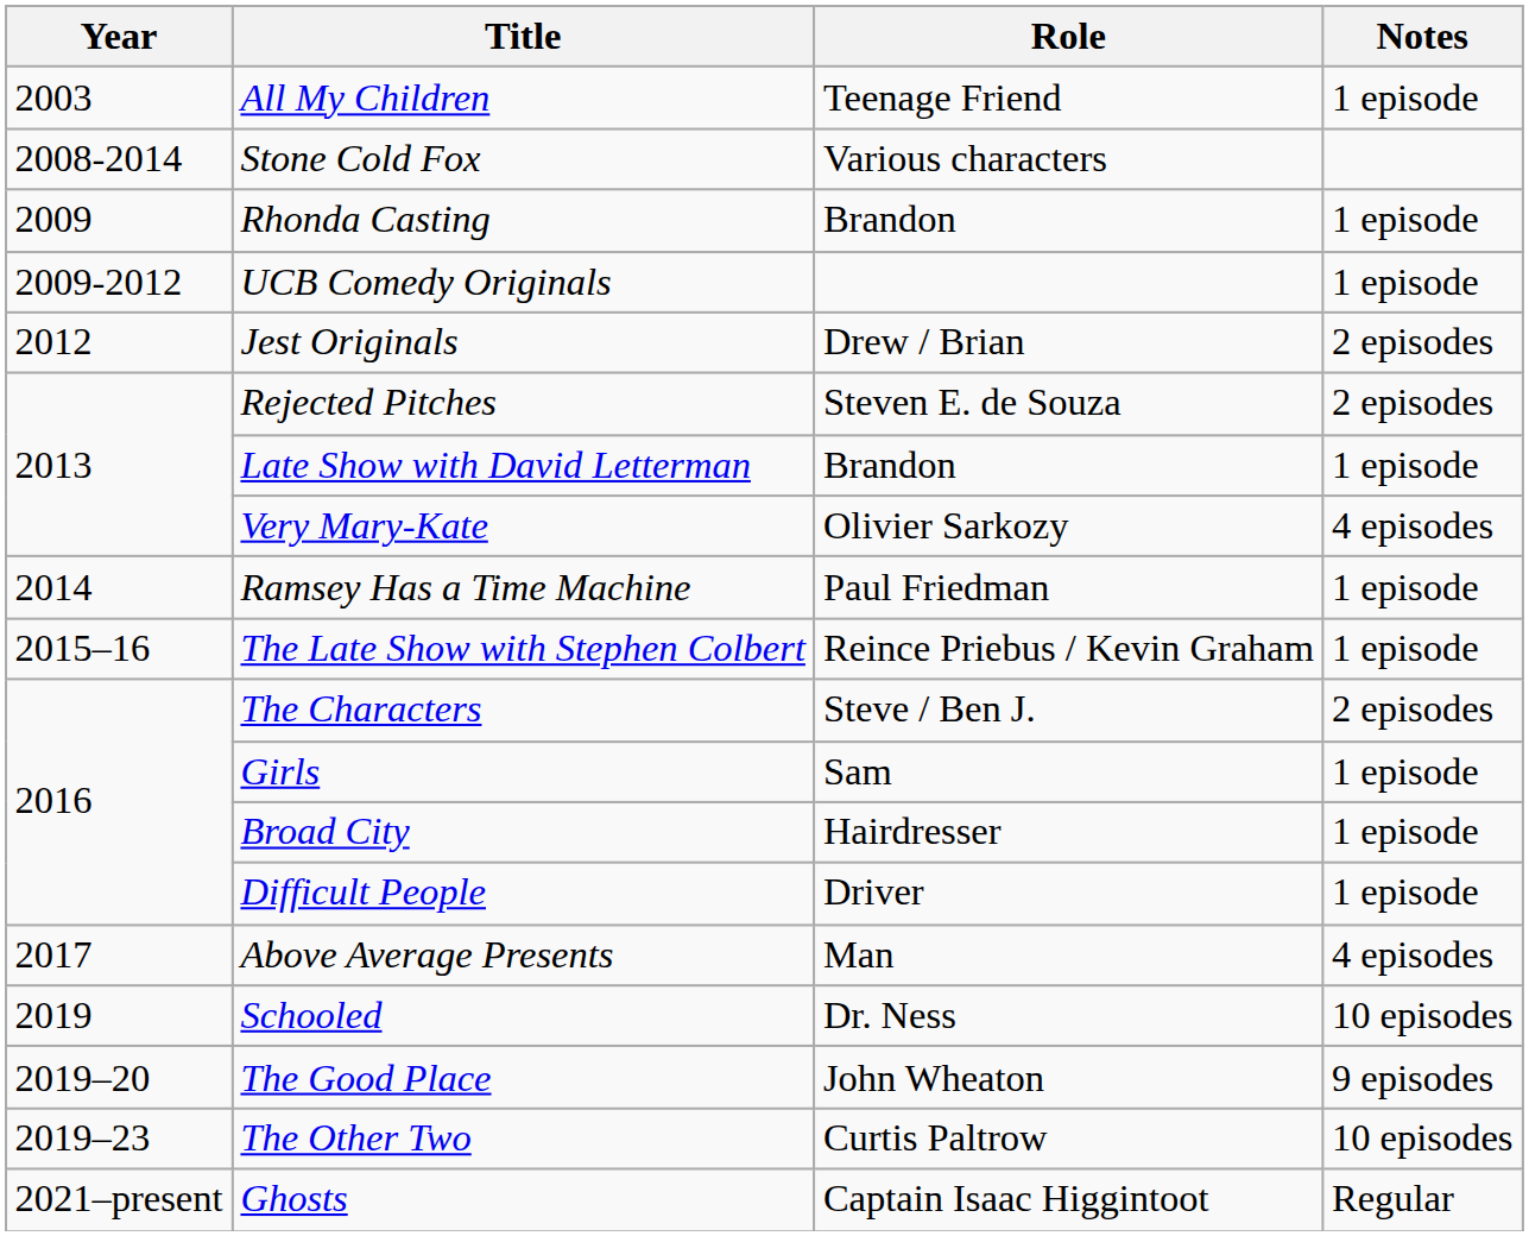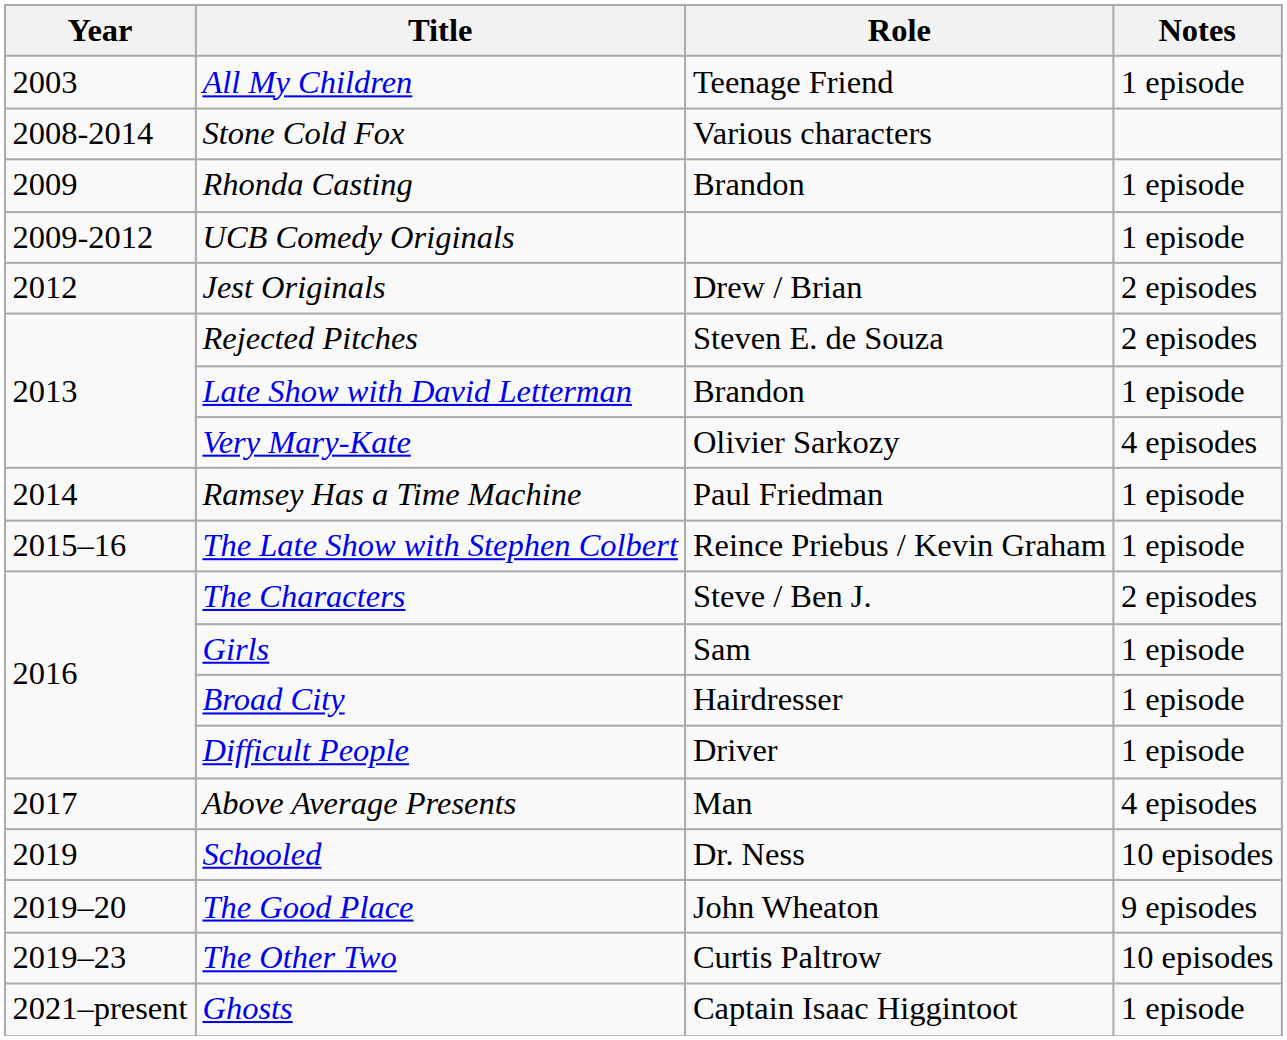 <table class="wikitable sortable">
 <tr>
 <th>Year</th>
 <th>Title</th>
 <th>Role</th>
 <th class="wikitable sortable">Notes</th>
 </tr>
 <tr>
 <td>2003</td>
 <td><em><a href='#'>All My Children</a></em></td>
 <td>Teenage Friend</td>
 <td>1 episode</td>
 </tr>
 <tr>
 <td>2008-2014</td>
 <td><em>Stone Cold Fox</em></td>
 <td>Various characters</td>
 <td></td>
 </tr>
 <tr>
 <td>2009</td>
 <td><em>Rhonda Casting</em></td>
 <td>Brandon</td>
 <td>1 episode</td>
 </tr>
 <tr>
 <td>2009-2012</td>
 <td><em>UCB Comedy Originals</em></td>
 <td></td>
 <td>1 episode</td>
 </tr>
 <tr>
 <td>2012</td>
 <td><em>Jest Originals</em></td>
 <td>Drew / Brian</td>
 <td>2 episodes</td>
 </tr>
 <tr>
 <td rowspan="3">2013</td>
 <td><em>Rejected Pitches</em></td>
 <td>Steven E. de Souza</td>
 <td>2 episodes</td>
 </tr>
 <tr>
 <td><em><a href='#'>Late Show with David Letterman</a></em></td>
 <td>Brandon</td>
 <td>1 episode</td>
 </tr>
 <tr>
 <td><em><a href='#'>Very Mary-Kate</a></em></td>
 <td>Olivier Sarkozy</td>
 <td>4 episodes</td>
 </tr>
 <tr>
 <td>2014</td>
 <td><em>Ramsey Has a Time Machine</em></td>
 <td>Paul Friedman</td>
 <td>1 episode</td>
 </tr>
 <tr>
 <td>2015–16</td>
 <td><em><a href='#'>The Late Show with Stephen Colbert</a></em></td>
 <td>Reince Priebus / Kevin Graham</td>
 <td>1 episode</td>
 </tr>
 <tr>
 <td rowspan="4">2016</td>
 <td><em><a href='#'>The Characters</a></em></td>
 <td>Steve / Ben J.</td>
 <td>2 episodes</td>
 </tr>
 <tr>
 <td><em><a href='#'>Girls</a></em></td>
 <td>Sam</td>
 <td>1 episode</td>
 </tr>
 <tr>
 <td><em><a href='#'>Broad City</a></em></td>
 <td>Hairdresser</td>
 <td>1 episode</td>
 </tr>
 <tr>
 <td><em><a href='#'>Difficult People</a></em></td>
 <td>Driver</td>
 <td>1 episode</td>
 </tr>
 <tr>
 <td>2017</td>
 <td><em>Above Average Presents</em></td>
 <td>Man</td>
 <td>4 episodes</td>
 </tr>
 <tr>
 <td>2019</td>
 <td><em><a href='#'>Schooled</a></em></td>
 <td>Dr. Ness</td>
 <td>10 episodes</td>
 </tr>
 <tr>
 <td>2019–20</td>
 <td><em><a href='#'>The Good Place</a></em></td>
 <td>John Wheaton</td>
 <td>9 episodes</td>
 </tr>
 <tr>
 <td>2019–23</td>
 <td><em><a href='#'>The Other Two</a></em></td>
 <td>Curtis Paltrow</td>
 <td>10 episodes</td>
 </tr>
 <tr>
 <td>2021–present</td>
 <td><em><a href='#'>Ghosts</a></em></td>
 <td>Captain Isaac Higgintoot</td>
-<td>Regular</td>
+<td>1 episode</td>
 </tr>
 </table>
